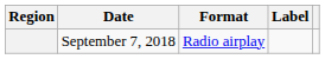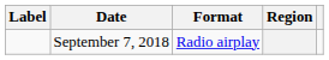 <table class="wikitable plainrowheaders">
 <tr>
-<th>Region</th>
+<th>Label</th>
 <th>Date</th>
 <th>Format</th>
-<th>Label</th>
+<th>Region</th>
 <th></th>
 </tr>
 <tr>
-<th scope="row"></th>
+<td></td>
 <td>September 7, 2018</td>
 <td><a href='#'>Radio airplay</a></td>
-<td></td>
+<th scope="row"></th>
 <td style="text-align:center;"></td>
 </tr>
 </table>
